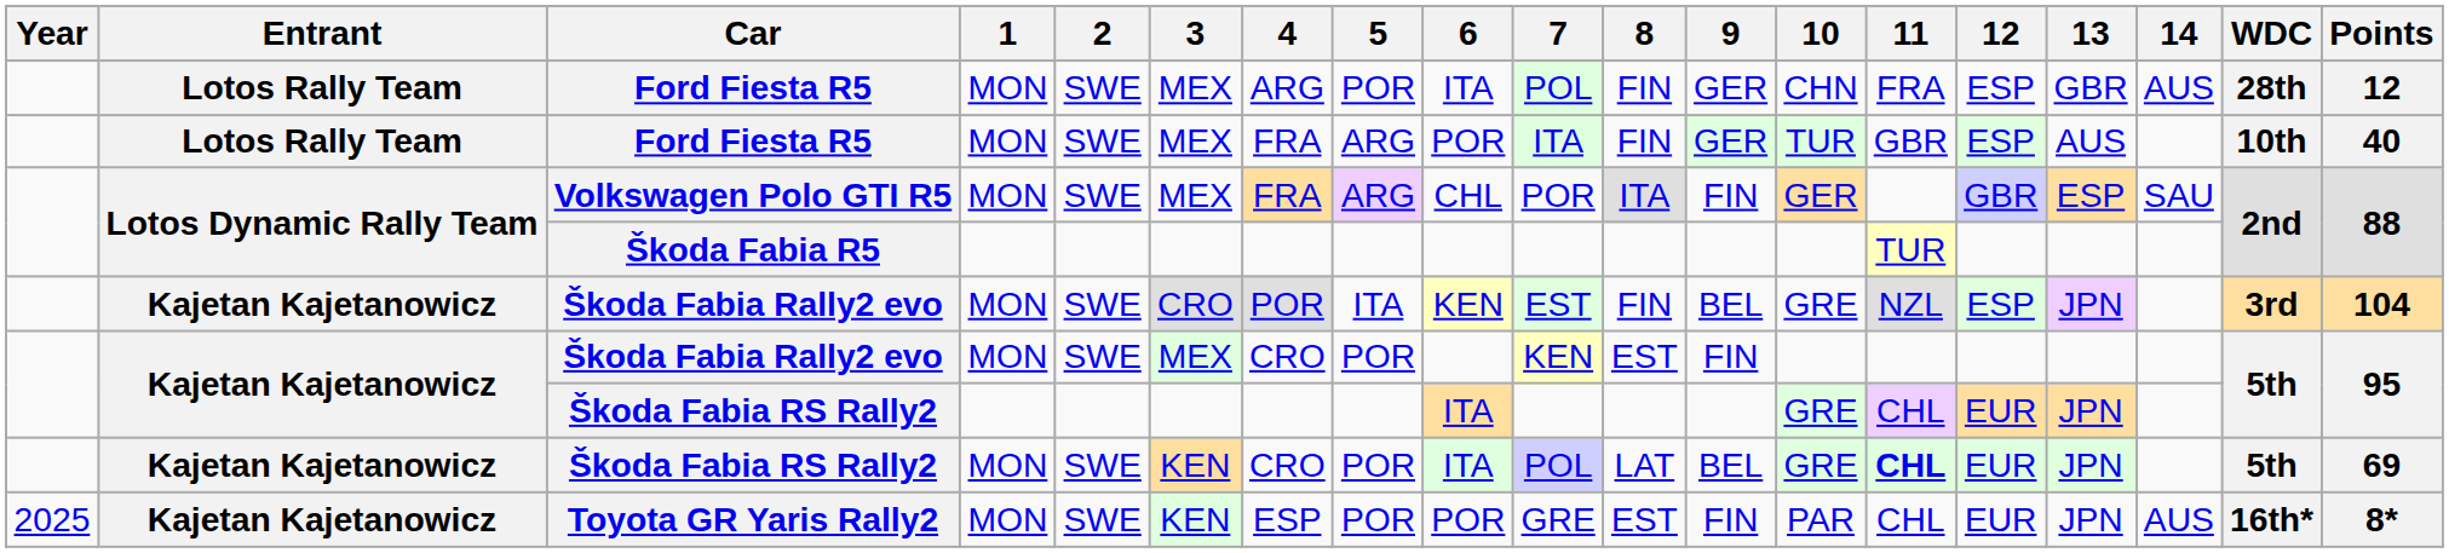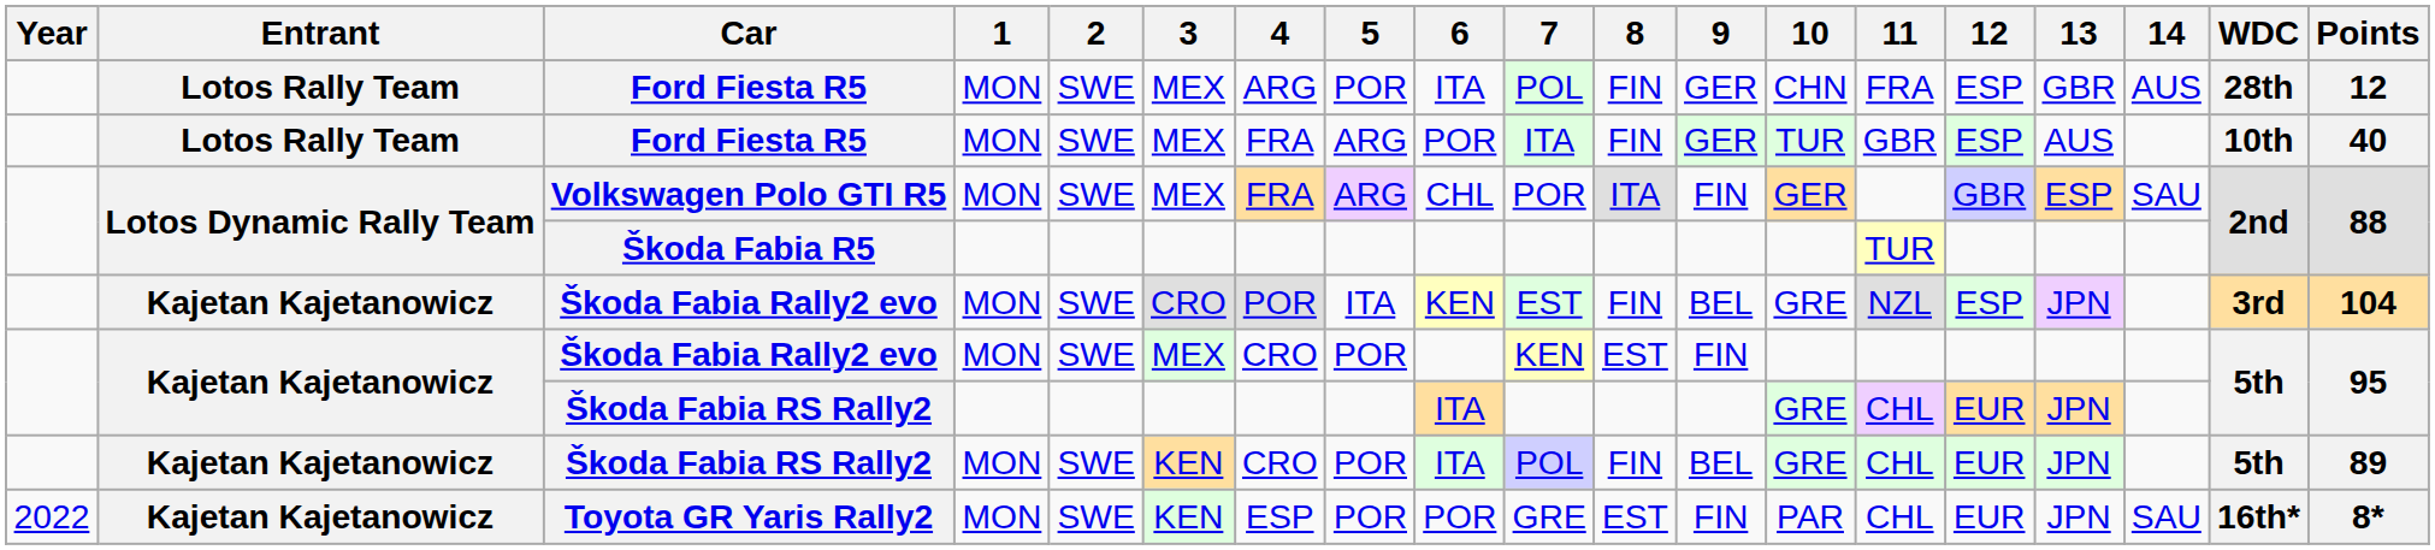 <table class="wikitable" style="text-align:center; font-size:90%;">
 <tr>
 <th>Year</th>
 <th>Entrant</th>
 <th>Car</th>
 <th>1</th>
 <th>2</th>
 <th>3</th>
 <th>4</th>
 <th>5</th>
 <th>6</th>
 <th>7</th>
 <th>8</th>
 <th>9</th>
 <th>10</th>
 <th>11</th>
 <th>12</th>
 <th>13</th>
 <th>14</th>
 <th>WDC</th>
 <th>Points</th>
 </tr>
 <tr>
 <td></td>
 <th>Lotos Rally Team</th>
 <th><a href='#'>Ford Fiesta R5</a></th>
 <td><a href='#'>MON</a></td>
 <td><a href='#'>SWE</a></td>
 <td><a href='#'>MEX</a></td>
 <td><a href='#'>ARG</a></td>
 <td><a href='#'>POR</a></td>
 <td><a href='#'>ITA</a></td>
 <td style="background:#DFFFDF;"><a href='#'>POL</a><br></td>
 <td><a href='#'>FIN</a></td>
 <td><a href='#'>GER</a></td>
 <td><a href='#'>CHN</a><br></td>
 <td><a href='#'>FRA</a></td>
 <td><a href='#'>ESP</a></td>
 <td><a href='#'>GBR</a></td>
 <td><a href='#'>AUS</a></td>
 <th>28th</th>
 <th>12</th>
 </tr>
 <tr>
 <td></td>
 <th>Lotos Rally Team</th>
 <th><a href='#'>Ford Fiesta R5</a></th>
 <td><a href='#'>MON</a></td>
 <td><a href='#'>SWE</a></td>
 <td><a href='#'>MEX</a></td>
 <td><a href='#'>FRA</a></td>
 <td><a href='#'>ARG</a></td>
 <td><a href='#'>POR</a></td>
 <td style="background:#DFFFDF;"><a href='#'>ITA</a><br></td>
 <td><a href='#'>FIN</a></td>
 <td style="background:#DFFFDF;"><a href='#'>GER</a><br></td>
 <td style="background:#DFFFDF;"><a href='#'>TUR</a><br></td>
 <td><a href='#'>GBR</a></td>
 <td style="background:#DFFFDF;"><a href='#'>ESP</a><br></td>
 <td><a href='#'>AUS</a></td>
 <td></td>
 <th>10th</th>
 <th>40</th>
 </tr>
 <tr>
 <td rowspan="2"></td>
 <th rowspan="2">Lotos Dynamic Rally Team</th>
 <th><a href='#'>Volkswagen Polo GTI R5</a></th>
 <td><a href='#'>MON</a></td>
 <td><a href='#'>SWE</a></td>
 <td><a href='#'>MEX</a></td>
 <td style="background:#FFDF9F;"><a href='#'>FRA</a><br></td>
 <td style="background:#EFCFFF;"><a href='#'>ARG</a><br></td>
 <td><a href='#'>CHL</a><br></td>
 <td><a href='#'>POR</a></td>
 <td style="background:#DFDFDF;"><a href='#'>ITA</a><br></td>
 <td><a href='#'>FIN</a></td>
 <td style="background:#FFDF9F;"><a href='#'>GER</a><br></td>
 <td></td>
 <td style="background:#CFCFFF;"><a href='#'>GBR</a><br></td>
 <td style="background:#FFDF9F;"><a href='#'>ESP</a><br></td>
 <td><a href='#'>SAU</a></td>
 <th style="background:#DFDFDF;" rowspan="2">2nd</th>
 <th style="background:#DFDFDF;" rowspan="2">88</th>
 </tr>
 <tr>
 <th><a href='#'>Škoda Fabia R5</a></th>
 <td></td>
 <td></td>
 <td></td>
 <td></td>
 <td></td>
 <td></td>
 <td></td>
 <td></td>
 <td></td>
 <td></td>
 <td style="background:#FFFFBF;"><a href='#'>TUR</a><br></td>
 <td></td>
 <td></td>
 <td></td>
 </tr>
 <tr>
 <td></td>
 <th>Kajetan Kajetanowicz</th>
 <th><a href='#'>Škoda Fabia Rally2 evo</a></th>
 <td><a href='#'>MON</a></td>
 <td><a href='#'>SWE</a></td>
 <td style="background:#DFDFDF;"><a href='#'>CRO</a><br></td>
 <td style="background:#DFDFDF;"><a href='#'>POR</a><br></td>
 <td><a href='#'>ITA</a></td>
 <td style="background:#FFFFBF;"><a href='#'>KEN</a><br></td>
 <td style="background:#DFFFDF;"><a href='#'>EST</a><br></td>
 <td><a href='#'>FIN</a></td>
 <td><a href='#'>BEL</a></td>
 <td><a href='#'>GRE</a></td>
 <td style="background:#DFDFDF;"><a href='#'>NZL</a><br></td>
 <td style="background:#DFFFDF;"><a href='#'>ESP</a><br></td>
 <td style="background:#EFCFFF;"><a href='#'>JPN</a><br></td>
 <td></td>
 <th style="background:#FFDF9F;">3rd</th>
 <th style="background:#FFDF9F;">104</th>
 </tr>
 <tr>
 <td rowspan="2"></td>
 <th rowspan="2">Kajetan Kajetanowicz</th>
 <th><a href='#'>Škoda Fabia Rally2 evo</a></th>
 <td><a href='#'>MON</a></td>
 <td><a href='#'>SWE</a></td>
 <td style="background:#DFFFDF;"><a href='#'>MEX</a><br></td>
 <td><a href='#'>CRO</a></td>
 <td><a href='#'>POR</a></td>
 <td></td>
 <td style="background:#FFFFBF;"><a href='#'>KEN</a><br></td>
 <td><a href='#'>EST</a></td>
 <td><a href='#'>FIN</a></td>
 <td></td>
 <td></td>
 <td></td>
 <td></td>
 <td></td>
 <th rowspan="2">5th</th>
 <th rowspan="2">95</th>
 </tr>
 <tr>
 <th><a href='#'>Škoda Fabia RS Rally2</a></th>
 <td></td>
 <td></td>
 <td></td>
 <td></td>
 <td></td>
 <td style="background:#FFDF9F;"><a href='#'>ITA</a><br></td>
 <td></td>
 <td></td>
 <td></td>
 <td style="background:#DFFFDF;"><a href='#'>GRE</a><br></td>
 <td style="background:#EFCFFF;"><a href='#'>CHL</a><br></td>
 <td style="background:#FFDF9F;"><a href='#'>EUR</a><br></td>
 <td style="background:#FFDF9F;"><a href='#'>JPN</a><br></td>
 <td></td>
 </tr>
 <tr>
 <td></td>
 <th>Kajetan Kajetanowicz</th>
 <th><a href='#'>Škoda Fabia RS Rally2</a></th>
 <td><a href='#'>MON</a></td>
 <td><a href='#'>SWE</a></td>
 <td style="background:#FFDF9F;"><a href='#'>KEN</a><br></td>
 <td><a href='#'>CRO</a></td>
 <td><a href='#'>POR</a></td>
 <td style="background:#DFFFDF;"><a href='#'>ITA</a><br></td>
 <td style="background:#CFCFFF;"><a href='#'>POL</a><br></td>
-<td><a href='#'>LAT</a></td>
+<td><a href='#'>FIN</a></td>
 <td><a href='#'>BEL</a></td>
 <td style="background:#DFFFDF;"><a href='#'>GRE</a><br></td>
-<td style="background:#DFFFDF;"><strong><a href='#'>CHL</a><br></strong></td>
+<td style="background:#DFFFDF;"><a href='#'>CHL</a><br></td>
 <td style="background:#DFFFDF;"><a href='#'>EUR</a><br></td>
 <td style="background:#DFFFDF;"><a href='#'>JPN</a><br></td>
 <td></td>
 <th>5th</th>
-<th>69</th>
+<th>89</th>
 </tr>
 <tr>
-<td><a href='#'>2025</a></td>
+<td><a href='#'>2022</a></td>
 <th>Kajetan Kajetanowicz</th>
 <th><a href='#'>Toyota GR Yaris Rally2</a></th>
 <td><a href='#'>MON</a></td>
 <td><a href='#'>SWE</a></td>
 <td style="background:#DFFFDF;"><a href='#'>KEN</a><br></td>
 <td><a href='#'>ESP</a></td>
 <td><a href='#'>POR</a></td>
 <td><a href='#'>POR</a></td>
 <td><a href='#'>GRE</a></td>
 <td><a href='#'>EST</a></td>
 <td><a href='#'>FIN</a></td>
 <td><a href='#'>PAR</a></td>
 <td><a href='#'>CHL</a></td>
 <td><a href='#'>EUR</a></td>
 <td><a href='#'>JPN</a></td>
-<td><a href='#'>AUS</a></td>
+<td><a href='#'>SAU</a></td>
 <th>16th*</th>
 <th>8*</th>
 </tr>
 </table>
